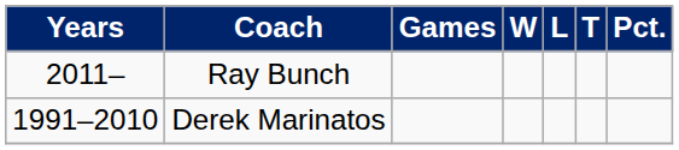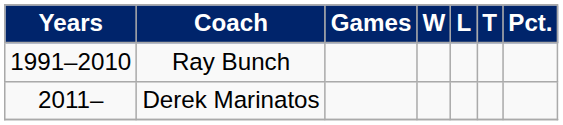 <table class="wikitable" style="text-align:center">
 <tr>
 <th style="background:#00246B; color:White;">Years</th>
 <th style="background:#00246B; color:White;">Coach</th>
 <th style="background:#00246B; color:White;">Games</th>
 <th style="background:#00246B; color:White;">W</th>
 <th style="background:#00246B; color:White;">L</th>
 <th style="background:#00246B; color:White;">T</th>
 <th style="background:#00246B; color:White;">Pct.</th>
 </tr>
 <tr>
-<td>2011–</td>
+<td>1991–2010</td>
 <td>Ray Bunch</td>
 <td></td>
 <td></td>
 <td></td>
 <td></td>
 <td></td>
 </tr>
 <tr>
-<td>1991–2010</td>
+<td>2011–</td>
 <td>Derek Marinatos</td>
 <td></td>
 <td></td>
 <td></td>
 <td></td>
 <td></td>
 </tr>
 <tr>
 </tr>
 </table>
